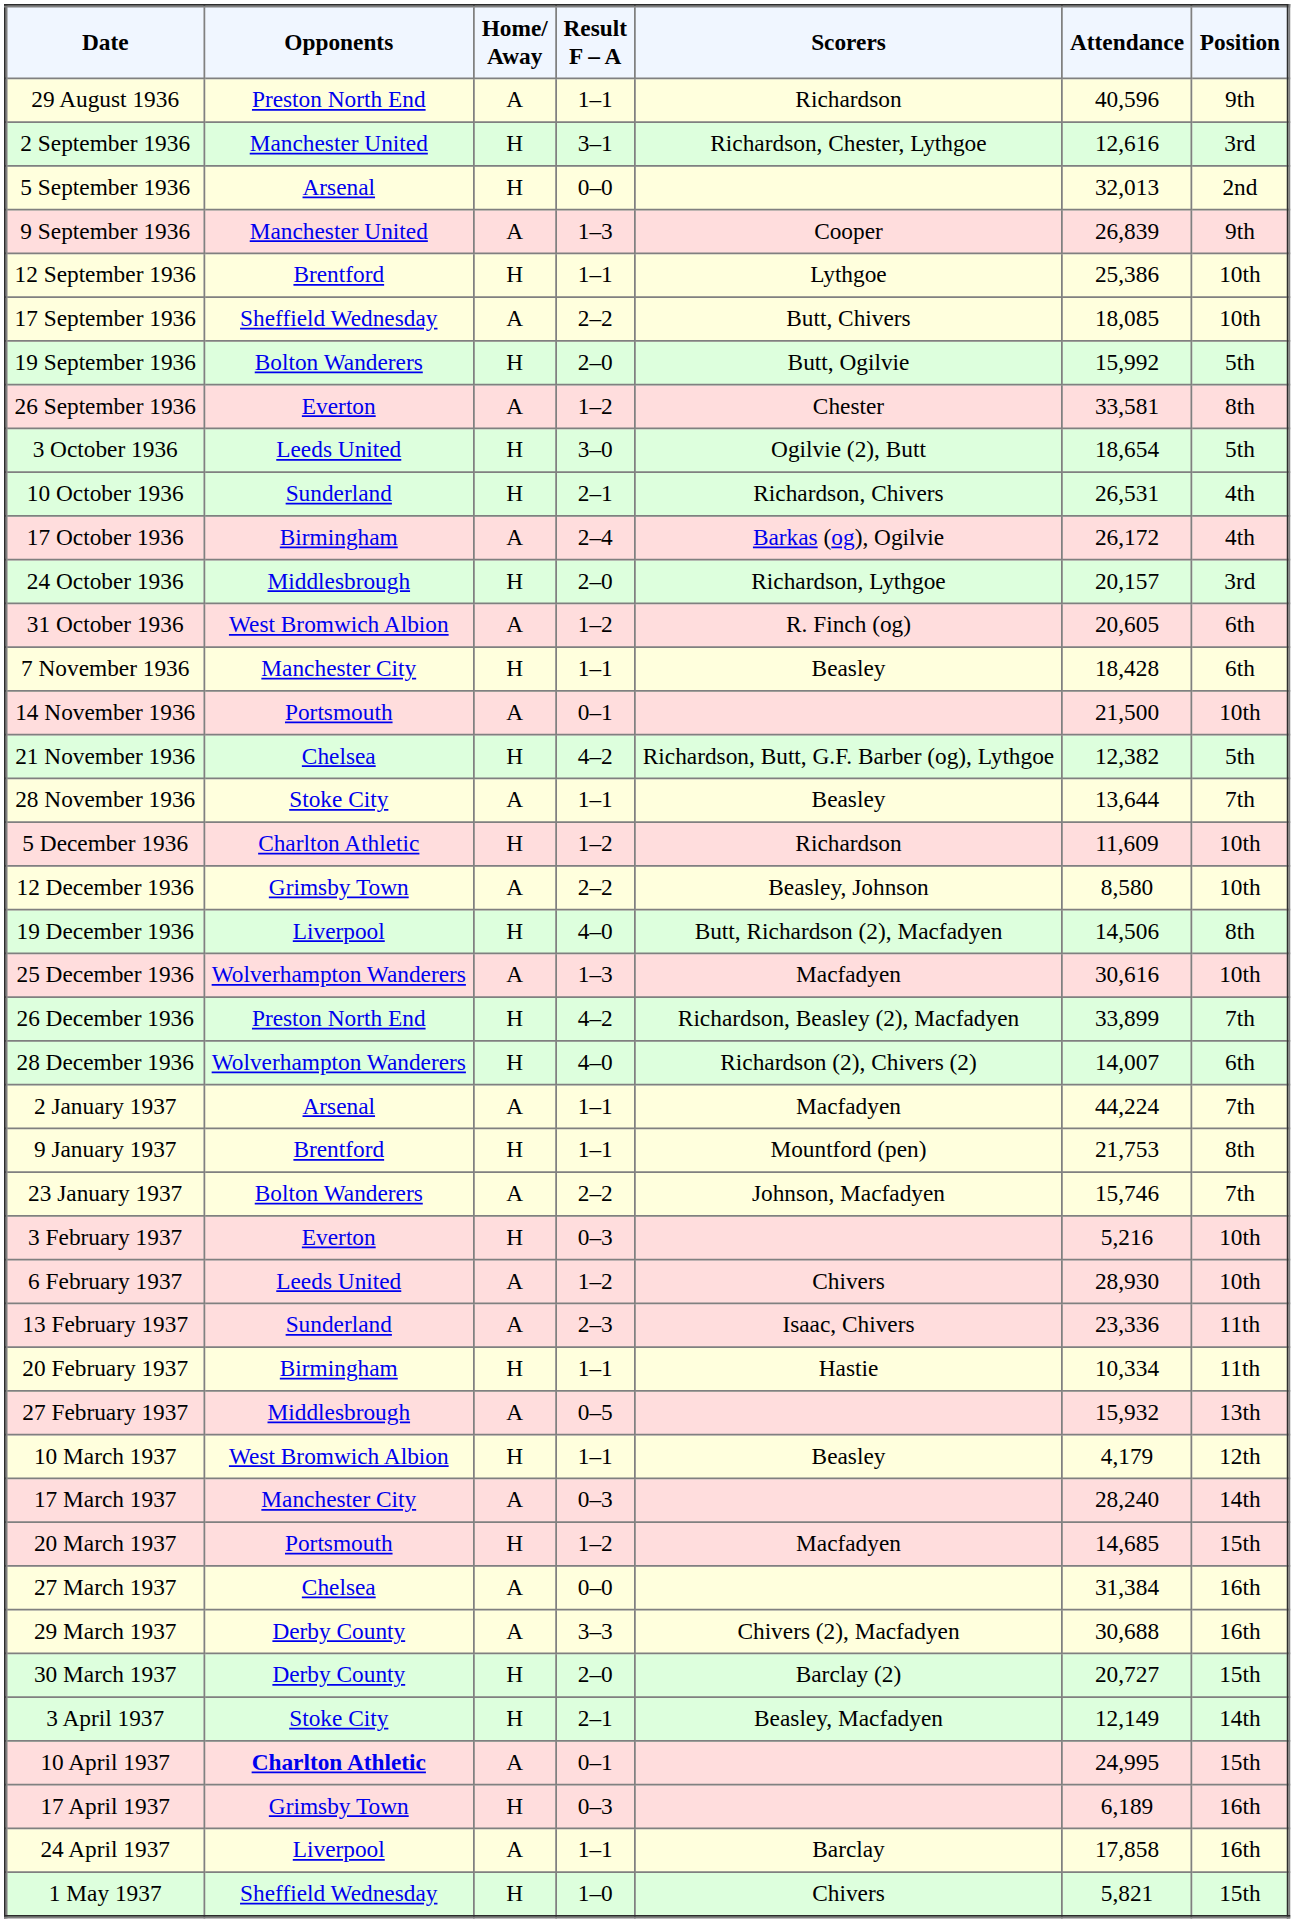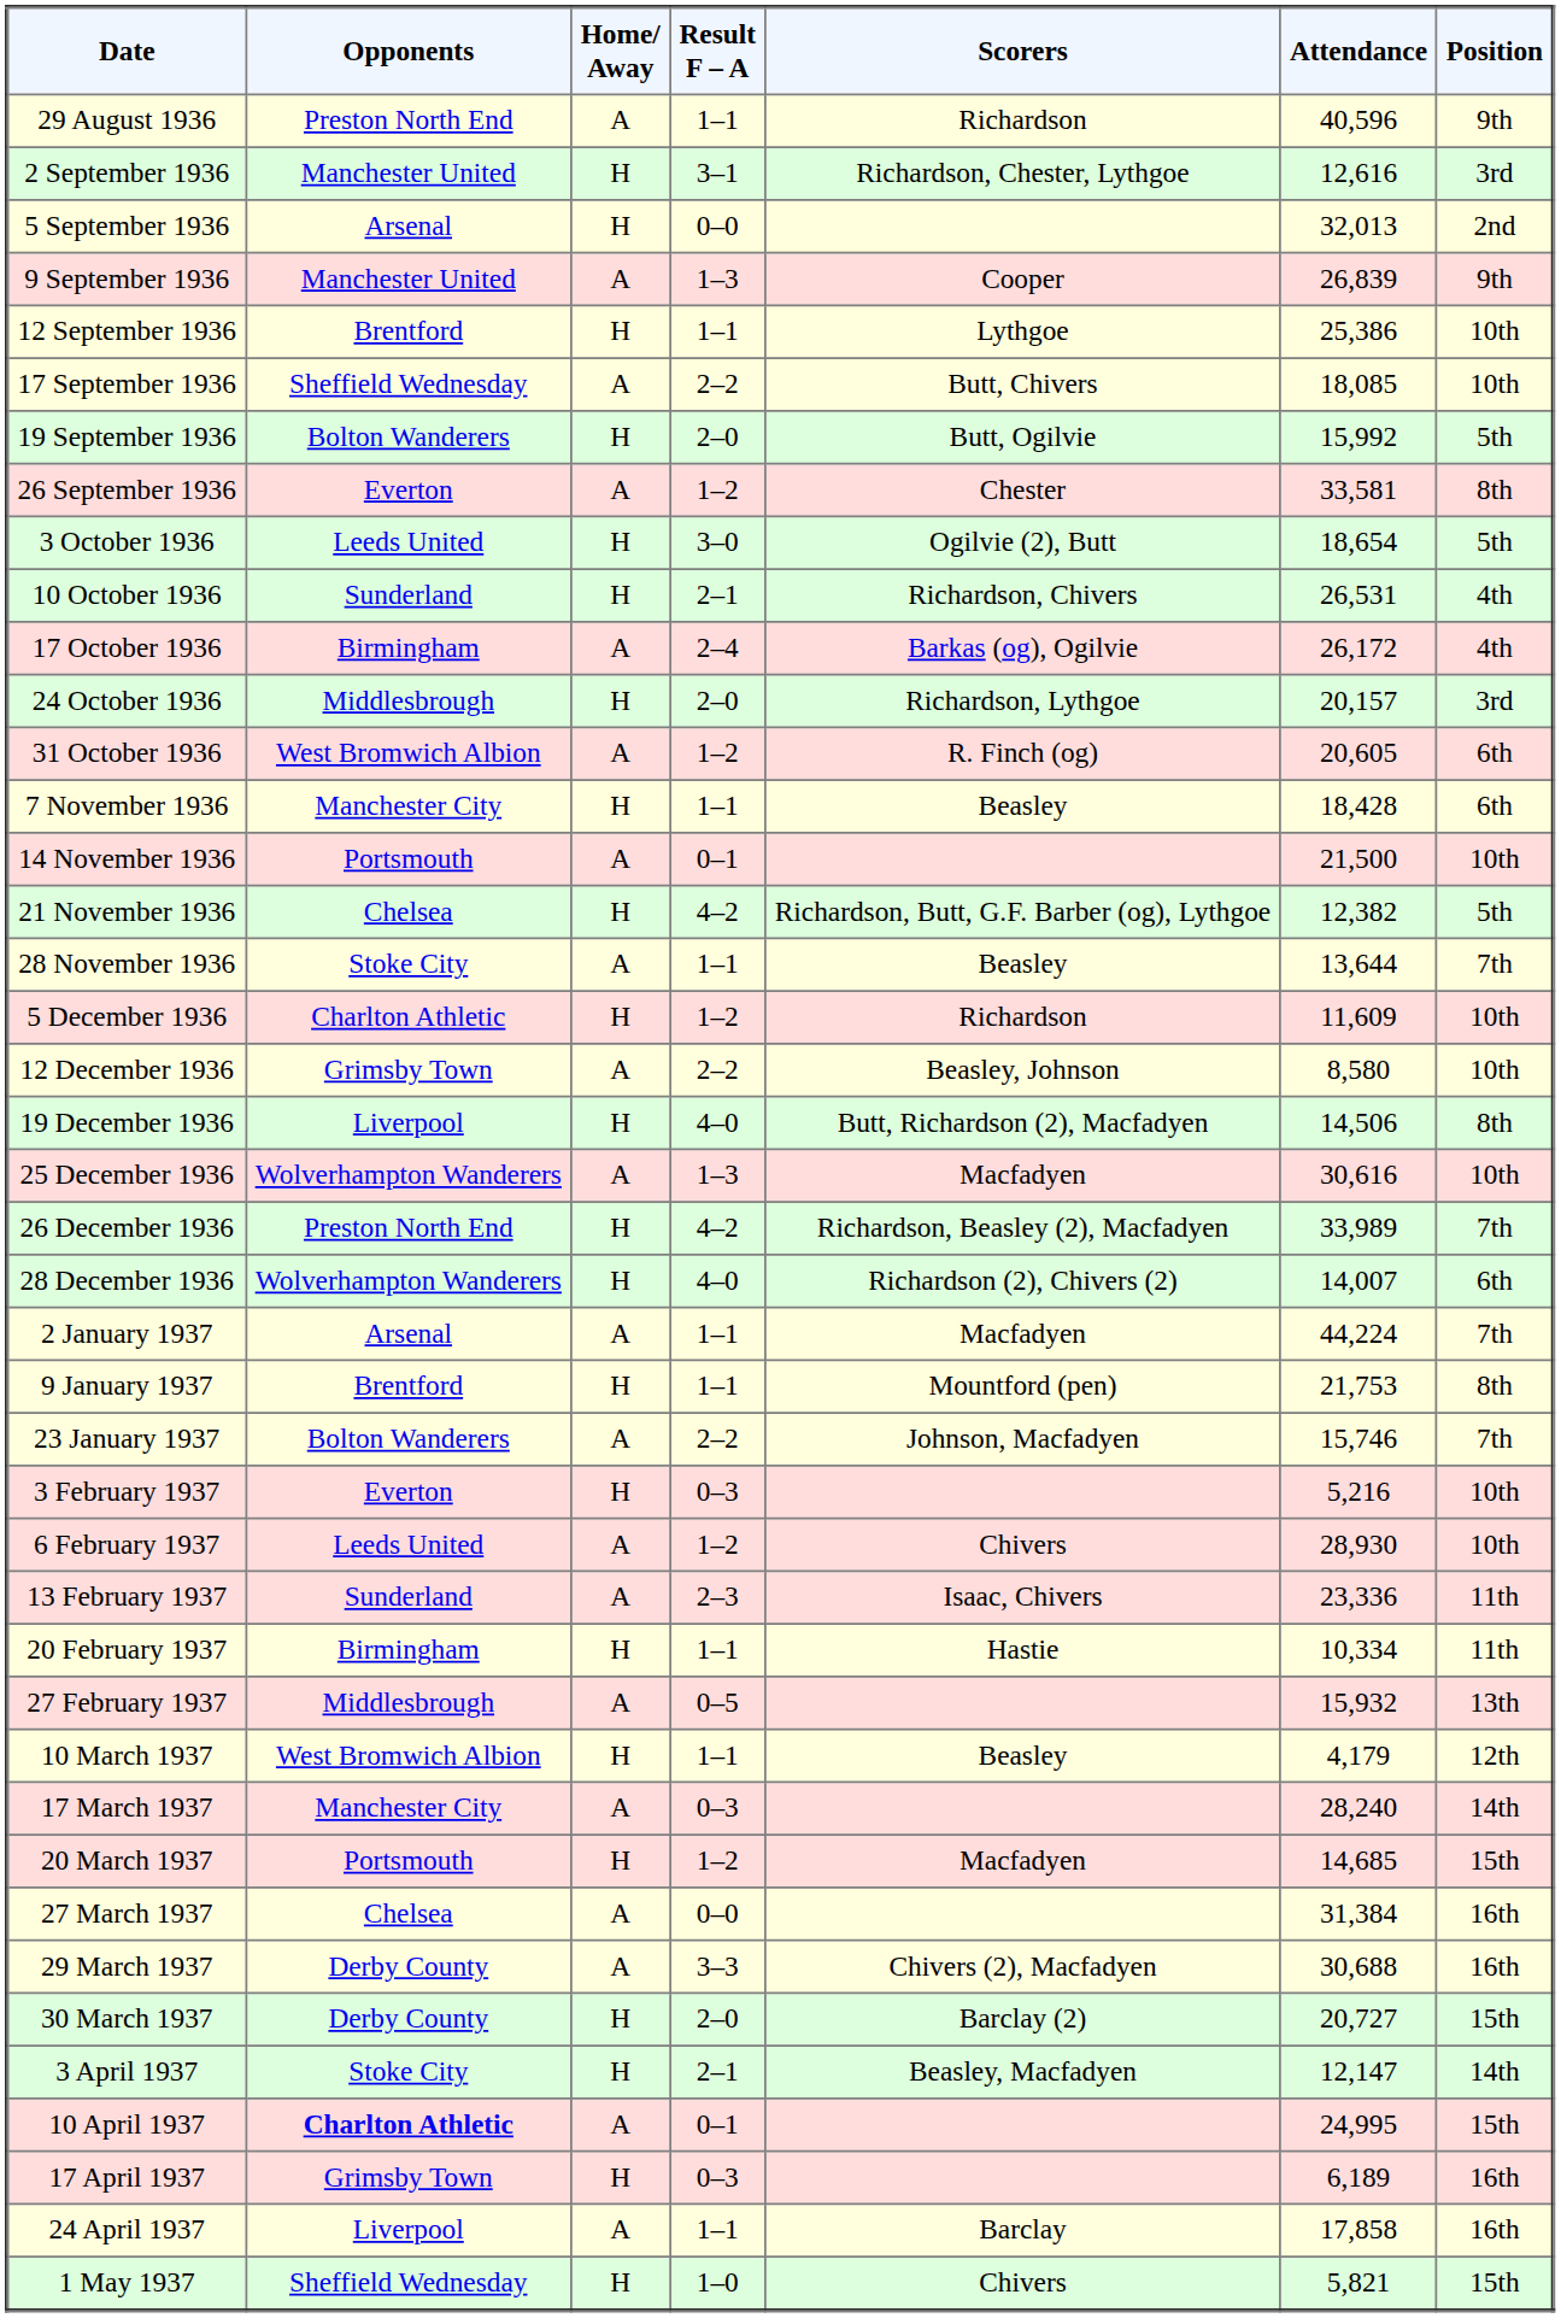 <table border="2" cellpadding="4" style="border-collapse:collapse; text-align:center; font-size:smaller;">
 <tr style="background:#f0f6ff;">
 <th><strong>Date</strong></th>
 <th><strong>Opponents</strong></th>
 <th><strong>Home/<br>Away</strong></th>
 <th><strong>Result<br>F – A</strong></th>
 <th><strong>Scorers</strong></th>
 <th><strong>Attendance</strong></th>
 <th><strong>Position</strong></th>
 </tr>
 <tr style="background:#ffd;">
 <td>29 August 1936</td>
 <td><a href='#'>Preston North End</a></td>
 <td>A</td>
 <td>1–1</td>
 <td>Richardson</td>
 <td>40,596</td>
 <td>9th</td>
 </tr>
 <tr style="background:#dfd;">
 <td>2 September 1936</td>
 <td><a href='#'>Manchester United</a></td>
 <td>H</td>
 <td>3–1</td>
 <td>Richardson, Chester, Lythgoe</td>
 <td>12,616</td>
 <td>3rd</td>
 </tr>
 <tr style="background:#ffd;">
 <td>5 September 1936</td>
 <td><a href='#'>Arsenal</a></td>
 <td>H</td>
 <td>0–0</td>
 <td></td>
 <td>32,013</td>
 <td>2nd</td>
 </tr>
 <tr style="background:#fdd;">
 <td>9 September 1936</td>
 <td><a href='#'>Manchester United</a></td>
 <td>A</td>
 <td>1–3</td>
 <td>Cooper</td>
 <td>26,839</td>
 <td>9th</td>
 </tr>
 <tr style="background:#ffd;">
 <td>12 September 1936</td>
 <td><a href='#'>Brentford</a></td>
 <td>H</td>
 <td>1–1</td>
 <td>Lythgoe</td>
 <td>25,386</td>
 <td>10th</td>
 </tr>
 <tr style="background:#ffd;">
 <td>17 September 1936</td>
 <td><a href='#'>Sheffield Wednesday</a></td>
 <td>A</td>
 <td>2–2</td>
 <td>Butt, Chivers</td>
 <td>18,085</td>
 <td>10th</td>
 </tr>
 <tr style="background:#dfd;">
 <td>19 September 1936</td>
 <td><a href='#'>Bolton Wanderers</a></td>
 <td>H</td>
 <td>2–0</td>
 <td>Butt, Ogilvie</td>
 <td>15,992</td>
 <td>5th</td>
 </tr>
 <tr style="background:#fdd;">
 <td>26 September 1936</td>
 <td><a href='#'>Everton</a></td>
 <td>A</td>
 <td>1–2</td>
 <td>Chester</td>
 <td>33,581</td>
 <td>8th</td>
 </tr>
 <tr style="background:#dfd;">
 <td>3 October 1936</td>
 <td><a href='#'>Leeds United</a></td>
 <td>H</td>
 <td>3–0</td>
 <td>Ogilvie (2), Butt</td>
 <td>18,654</td>
 <td>5th</td>
 </tr>
 <tr style="background:#dfd;">
 <td>10 October 1936</td>
 <td><a href='#'>Sunderland</a></td>
 <td>H</td>
 <td>2–1</td>
 <td>Richardson, Chivers</td>
 <td>26,531</td>
 <td>4th</td>
 </tr>
 <tr style="background:#fdd;">
 <td>17 October 1936</td>
 <td><a href='#'>Birmingham</a></td>
 <td>A</td>
 <td>2–4</td>
 <td><a href='#'>Barkas</a> (<a href='#'>og</a>), Ogilvie</td>
 <td>26,172</td>
 <td>4th</td>
 </tr>
 <tr style="background:#dfd;">
 <td>24 October 1936</td>
 <td><a href='#'>Middlesbrough</a></td>
 <td>H</td>
 <td>2–0</td>
 <td>Richardson, Lythgoe</td>
 <td>20,157</td>
 <td>3rd</td>
 </tr>
 <tr style="background:#fdd;">
 <td>31 October 1936</td>
 <td><a href='#'>West Bromwich Albion</a></td>
 <td>A</td>
 <td>1–2</td>
 <td>R. Finch (og)</td>
 <td>20,605</td>
 <td>6th</td>
 </tr>
 <tr style="background:#ffd;">
 <td>7 November 1936</td>
 <td><a href='#'>Manchester City</a></td>
 <td>H</td>
 <td>1–1</td>
 <td>Beasley</td>
 <td>18,428</td>
 <td>6th</td>
 </tr>
 <tr style="background:#fdd;">
 <td>14 November 1936</td>
 <td><a href='#'>Portsmouth</a></td>
 <td>A</td>
 <td>0–1</td>
 <td></td>
 <td>21,500</td>
 <td>10th</td>
 </tr>
 <tr style="background:#dfd;">
 <td>21 November 1936</td>
 <td><a href='#'>Chelsea</a></td>
 <td>H</td>
 <td>4–2</td>
 <td>Richardson, Butt, G.F. Barber (og), Lythgoe</td>
 <td>12,382</td>
 <td>5th</td>
 </tr>
 <tr style="background:#ffd;">
 <td>28 November 1936</td>
 <td><a href='#'>Stoke City</a></td>
 <td>A</td>
 <td>1–1</td>
 <td>Beasley</td>
 <td>13,644</td>
 <td>7th</td>
 </tr>
 <tr style="background:#fdd;">
 <td>5 December 1936</td>
 <td><a href='#'>Charlton Athletic</a></td>
 <td>H</td>
 <td>1–2</td>
 <td>Richardson</td>
 <td>11,609</td>
 <td>10th</td>
 </tr>
 <tr style="background:#ffd;">
 <td>12 December 1936</td>
 <td><a href='#'>Grimsby Town</a></td>
 <td>A</td>
 <td>2–2</td>
 <td>Beasley, Johnson</td>
 <td>8,580</td>
 <td>10th</td>
 </tr>
 <tr style="background:#dfd;">
 <td>19 December 1936</td>
 <td><a href='#'>Liverpool</a></td>
 <td>H</td>
 <td>4–0</td>
 <td>Butt, Richardson (2), Macfadyen</td>
 <td>14,506</td>
 <td>8th</td>
 </tr>
 <tr style="background:#fdd;">
 <td>25 December 1936</td>
 <td><a href='#'>Wolverhampton Wanderers</a></td>
 <td>A</td>
 <td>1–3</td>
 <td>Macfadyen</td>
 <td>30,616</td>
 <td>10th</td>
 </tr>
 <tr style="background:#dfd;">
 <td>26 December 1936</td>
 <td><a href='#'>Preston North End</a></td>
 <td>H</td>
 <td>4–2</td>
 <td>Richardson, Beasley (2), Macfadyen</td>
-<td>33,899</td>
+<td>33,989</td>
 <td>7th</td>
 </tr>
 <tr style="background:#dfd;">
 <td>28 December 1936</td>
 <td><a href='#'>Wolverhampton Wanderers</a></td>
 <td>H</td>
 <td>4–0</td>
 <td>Richardson (2), Chivers (2)</td>
 <td>14,007</td>
 <td>6th</td>
 </tr>
 <tr style="background:#ffd;">
 <td>2 January 1937</td>
 <td><a href='#'>Arsenal</a></td>
 <td>A</td>
 <td>1–1</td>
 <td>Macfadyen</td>
 <td>44,224</td>
 <td>7th</td>
 </tr>
 <tr style="background:#ffd;">
 <td>9 January 1937</td>
 <td><a href='#'>Brentford</a></td>
 <td>H</td>
 <td>1–1</td>
 <td>Mountford (pen)</td>
 <td>21,753</td>
 <td>8th</td>
 </tr>
 <tr style="background:#ffd;">
 <td>23 January 1937</td>
 <td><a href='#'>Bolton Wanderers</a></td>
 <td>A</td>
 <td>2–2</td>
 <td>Johnson, Macfadyen</td>
 <td>15,746</td>
 <td>7th</td>
 </tr>
 <tr style="background:#fdd;">
 <td>3 February 1937</td>
 <td><a href='#'>Everton</a></td>
 <td>H</td>
 <td>0–3</td>
 <td></td>
 <td>5,216</td>
 <td>10th</td>
 </tr>
 <tr style="background:#fdd;">
 <td>6 February 1937</td>
 <td><a href='#'>Leeds United</a></td>
 <td>A</td>
 <td>1–2</td>
 <td>Chivers</td>
 <td>28,930</td>
 <td>10th</td>
 </tr>
 <tr style="background:#fdd;">
 <td>13 February 1937</td>
 <td><a href='#'>Sunderland</a></td>
 <td>A</td>
 <td>2–3</td>
 <td>Isaac, Chivers</td>
 <td>23,336</td>
 <td>11th</td>
 </tr>
 <tr style="background:#ffd;">
 <td>20 February 1937</td>
 <td><a href='#'>Birmingham</a></td>
 <td>H</td>
 <td>1–1</td>
 <td>Hastie</td>
 <td>10,334</td>
 <td>11th</td>
 </tr>
 <tr style="background:#fdd;">
 <td>27 February 1937</td>
 <td><a href='#'>Middlesbrough</a></td>
 <td>A</td>
 <td>0–5</td>
 <td></td>
 <td>15,932</td>
 <td>13th</td>
 </tr>
 <tr style="background:#ffd;">
 <td>10 March 1937</td>
 <td><a href='#'>West Bromwich Albion</a></td>
 <td>H</td>
 <td>1–1</td>
 <td>Beasley</td>
 <td>4,179</td>
 <td>12th</td>
 </tr>
 <tr style="background:#fdd;">
 <td>17 March 1937</td>
 <td><a href='#'>Manchester City</a></td>
 <td>A</td>
 <td>0–3</td>
 <td></td>
 <td>28,240</td>
 <td>14th</td>
 </tr>
 <tr style="background:#fdd;">
 <td>20 March 1937</td>
 <td><a href='#'>Portsmouth</a></td>
 <td>H</td>
 <td>1–2</td>
 <td>Macfadyen</td>
 <td>14,685</td>
 <td>15th</td>
 </tr>
 <tr style="background:#ffd;">
 <td>27 March 1937</td>
 <td><a href='#'>Chelsea</a></td>
 <td>A</td>
 <td>0–0</td>
 <td></td>
 <td>31,384</td>
 <td>16th</td>
 </tr>
 <tr style="background:#ffd;">
 <td>29 March 1937</td>
 <td><a href='#'>Derby County</a></td>
 <td>A</td>
 <td>3–3</td>
 <td>Chivers (2), Macfadyen</td>
 <td>30,688</td>
 <td>16th</td>
 </tr>
 <tr style="background:#dfd;">
 <td>30 March 1937</td>
 <td><a href='#'>Derby County</a></td>
 <td>H</td>
 <td>2–0</td>
 <td>Barclay (2)</td>
 <td>20,727</td>
 <td>15th</td>
 </tr>
 <tr style="background:#dfd;">
 <td>3 April 1937</td>
 <td><a href='#'>Stoke City</a></td>
 <td>H</td>
 <td>2–1</td>
 <td>Beasley, Macfadyen</td>
-<td>12,149</td>
+<td>12,147</td>
 <td>14th</td>
 </tr>
 <tr style="background:#fdd;">
 <td>10 April 1937</td>
 <td><strong><a href='#'>Charlton Athletic</a></strong></td>
 <td>A</td>
 <td>0–1</td>
 <td></td>
 <td>24,995</td>
 <td>15th</td>
 </tr>
 <tr style="background:#fdd;">
 <td>17 April 1937</td>
 <td><a href='#'>Grimsby Town</a></td>
 <td>H</td>
 <td>0–3</td>
 <td></td>
 <td>6,189</td>
 <td>16th</td>
 </tr>
 <tr style="background:#ffd;">
 <td>24 April 1937</td>
 <td><a href='#'>Liverpool</a></td>
 <td>A</td>
 <td>1–1</td>
 <td>Barclay</td>
 <td>17,858</td>
 <td>16th</td>
 </tr>
 <tr style="background:#dfd;">
 <td>1 May 1937</td>
 <td><a href='#'>Sheffield Wednesday</a></td>
 <td>H</td>
 <td>1–0</td>
 <td>Chivers</td>
 <td>5,821</td>
 <td>15th</td>
 </tr>
 </table>
